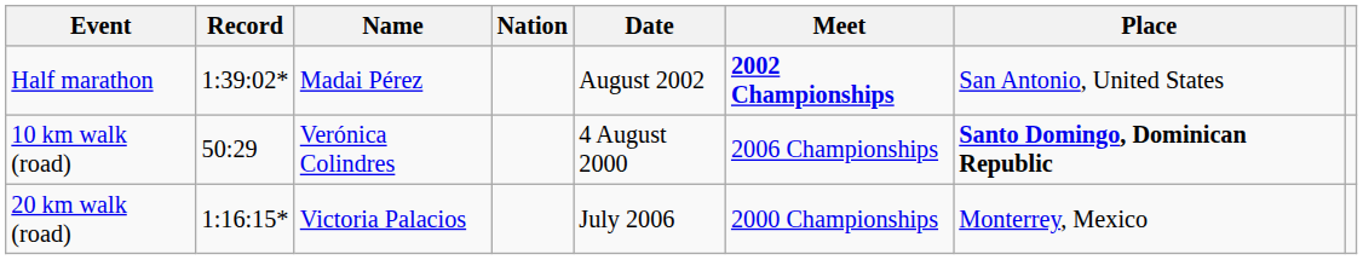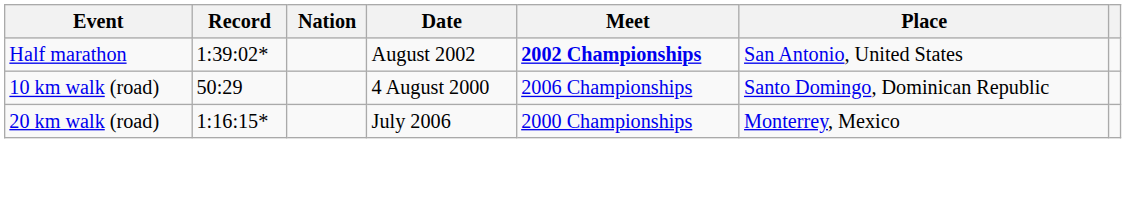 <table class="wikitable" style="font-size:95%; width: 95%;">
 <tr>
 <th>Event</th>
 <th>Record</th>
-<th>Name</th>
 <th>Nation</th>
 <th>Date</th>
 <th>Meet</th>
 <th>Place</th>
 <th></th>
 </tr>
 <tr>
 <td><a href='#'>Half marathon</a></td>
 <td>1:39:02*</td>
-<td><a href='#'>Madai Pérez</a></td>
 <td></td>
 <td>August 2002</td>
 <td><strong><a href='#'>2002 Championships</a></strong></td>
 <td><a href='#'>San Antonio</a>, United States</td>
 <td></td>
 </tr>
 <tr>
 <td><a href='#'>10 km walk</a> (road)</td>
 <td>50:29</td>
-<td><a href='#'>Verónica Colindres</a></td>
 <td></td>
 <td>4 August 2000</td>
 <td><a href='#'>2006 Championships</a></td>
-<td><strong><a href='#'>Santo Domingo</a>, Dominican Republic</strong></td>
+<td><a href='#'>Santo Domingo</a>, Dominican Republic</td>
 <td></td>
 </tr>
 <tr>
 <td><a href='#'>20 km walk</a> (road)</td>
 <td>1:16:15*</td>
-<td><a href='#'>Victoria Palacios</a></td>
 <td></td>
 <td>July 2006</td>
 <td><a href='#'>2000 Championships</a></td>
 <td><a href='#'>Monterrey</a>, Mexico</td>
 <td></td>
 </tr>
 </table>
